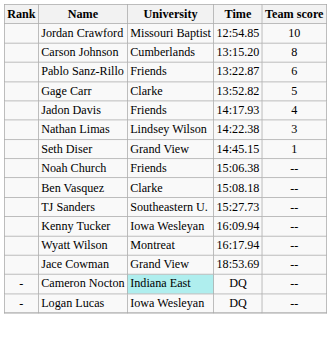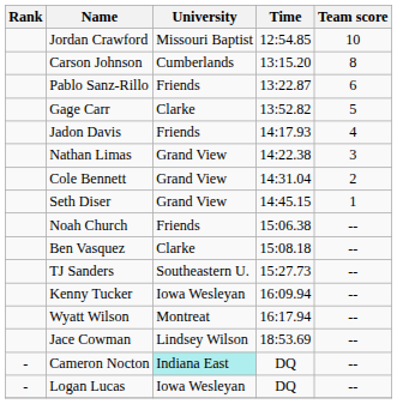 <table class="wikitable sortable" style="text-align:center">
 <tr>
 <th>Rank</th>
 <th>Name</th>
 <th>University</th>
 <th>Time</th>
 <th>Team score</th>
 </tr>
 <tr>
 <td></td>
 <td align=left>Jordan Crawford</td>
 <td align="left">Missouri Baptist</td>
 <td>12:54.85</td>
 <td>10</td>
 </tr>
 <tr>
 <td></td>
 <td align=left>Carson Johnson</td>
 <td align="left">Cumberlands</td>
 <td>13:15.20</td>
 <td>8</td>
 </tr>
 <tr>
 <td></td>
 <td align=left>Pablo Sanz-Rillo</td>
 <td align="left">Friends</td>
 <td>13:22.87</td>
 <td>6</td>
 </tr>
 <tr>
 <td></td>
 <td align=left>Gage Carr</td>
 <td align="left">Clarke</td>
 <td>13:52.82</td>
 <td>5</td>
 </tr>
 <tr>
 <td></td>
 <td align=left>Jadon Davis</td>
 <td align="left">Friends</td>
 <td>14:17.93</td>
 <td>4</td>
 </tr>
 <tr>
 <td></td>
 <td align=left>Nathan Limas</td>
-<td align="left">Lindsey Wilson</td>
+<td align="left">Grand View</td>
 <td>14:22.38</td>
 <td>3</td>
+</tr>
+<tr>
+<td></td>
+<td align=left>Cole Bennett</td>
+<td align="left">Grand View</td>
+<td>14:31.04</td>
+<td>2</td>
 </tr>
 <tr>
 <td></td>
 <td align=left>Seth Diser</td>
 <td align="left">Grand View</td>
 <td>14:45.15</td>
 <td>1</td>
 </tr>
 <tr>
 <td></td>
 <td align=left>Noah Church</td>
 <td align="left">Friends</td>
 <td>15:06.38</td>
 <td>--</td>
 </tr>
 <tr>
 <td></td>
 <td align=left>Ben Vasquez</td>
 <td align="left">Clarke</td>
 <td>15:08.18</td>
 <td>--</td>
 </tr>
 <tr>
 <td></td>
 <td align=left>TJ Sanders</td>
 <td align="left">Southeastern U.</td>
 <td>15:27.73</td>
 <td>--</td>
 </tr>
 <tr>
 <td></td>
 <td align=left>Kenny Tucker</td>
 <td align="left">Iowa Wesleyan</td>
 <td>16:09.94</td>
 <td>--</td>
 </tr>
 <tr>
 <td></td>
 <td align=left>Wyatt Wilson</td>
 <td align="left">Montreat</td>
 <td>16:17.94</td>
 <td>--</td>
 </tr>
 <tr>
 <td></td>
 <td align=left>Jace Cowman</td>
-<td align="left">Grand View</td>
+<td align="left">Lindsey Wilson</td>
 <td>18:53.69</td>
 <td>--</td>
 </tr>
 <tr>
 <td>-</td>
 <td align=left>Cameron Nocton</td>
 <td align="left" style="background: paleturquoise;">Indiana East</td>
 <td>DQ</td>
 <td>--</td>
 </tr>
 <tr>
 <td>-</td>
 <td align=left>Logan Lucas</td>
 <td align="left">Iowa Wesleyan</td>
 <td>DQ</td>
 <td>--</td>
 </tr>
 <tr>
 </tr>
 </table>
